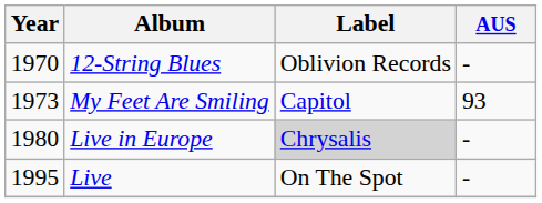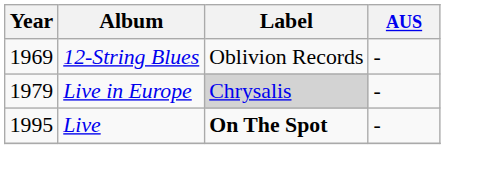 <table class="wikitable">
 <tr>
 <th>Year</th>
 <th>Album</th>
 <th>Label</th>
 <th width="45"><small><a href='#'>AUS</a></small></th>
 </tr>
 <tr>
-<td>1970</td>
+<td>1969</td>
 <td><em><a href='#'>12-String Blues</a></em></td>
 <td>Oblivion Records</td>
 <td>-</td>
 </tr>
 <tr>
-<td>1973</td>
-<td><em><a href='#'>My Feet Are Smiling</a></em></td>
-<td><a href='#'>Capitol</a></td>
-<td>93</td>
-</tr>
-<tr>
-<td>1980</td>
+<td>1979</td>
 <td><em><a href='#'>Live in Europe</a></em></td>
 <td style="background: lightgrey;"><a href='#'>Chrysalis</a></td>
 <td>-</td>
 </tr>
 <tr>
 <td>1995</td>
 <td><em><a href='#'>Live</a></em></td>
-<td>On The Spot</td>
+<td><strong>On The Spot</strong></td>
 <td>-</td>
 </tr>
 <tr>
 </tr>
 </table>
